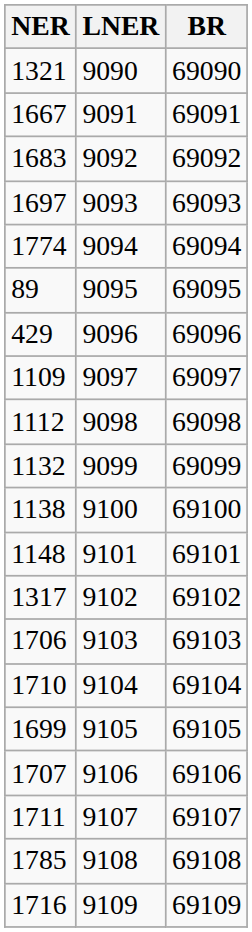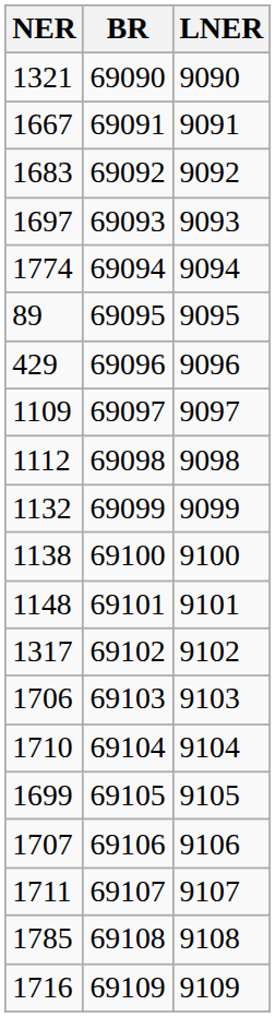 <table class="wikitable">
 <tr>
 <th>NER</th>
+<th>BR</th>
 <th>LNER</th>
-<th>BR</th>
 </tr>
 <tr>
 <td>1321</td>
+<td>69090</td>
 <td>9090</td>
-<td>69090</td>
 </tr>
 <tr>
 <td>1667</td>
+<td>69091</td>
 <td>9091</td>
-<td>69091</td>
 </tr>
 <tr>
 <td>1683</td>
+<td>69092</td>
 <td>9092</td>
-<td>69092</td>
 </tr>
 <tr>
 <td>1697</td>
+<td>69093</td>
 <td>9093</td>
-<td>69093</td>
 </tr>
 <tr>
 <td>1774</td>
+<td>69094</td>
 <td>9094</td>
-<td>69094</td>
 </tr>
 <tr>
 <td>89</td>
+<td>69095</td>
 <td>9095</td>
-<td>69095</td>
 </tr>
 <tr>
 <td>429</td>
+<td>69096</td>
 <td>9096</td>
-<td>69096</td>
 </tr>
 <tr>
 <td>1109</td>
+<td>69097</td>
 <td>9097</td>
-<td>69097</td>
 </tr>
 <tr>
 <td>1112</td>
+<td>69098</td>
 <td>9098</td>
-<td>69098</td>
 </tr>
 <tr>
 <td>1132</td>
+<td>69099</td>
 <td>9099</td>
-<td>69099</td>
 </tr>
 <tr>
 <td>1138</td>
+<td>69100</td>
 <td>9100</td>
-<td>69100</td>
 </tr>
 <tr>
 <td>1148</td>
+<td>69101</td>
 <td>9101</td>
-<td>69101</td>
 </tr>
 <tr>
 <td>1317</td>
+<td>69102</td>
 <td>9102</td>
-<td>69102</td>
 </tr>
 <tr>
 <td>1706</td>
+<td>69103</td>
 <td>9103</td>
-<td>69103</td>
 </tr>
 <tr>
 <td>1710</td>
+<td>69104</td>
 <td>9104</td>
-<td>69104</td>
 </tr>
 <tr>
 <td>1699</td>
+<td>69105</td>
 <td>9105</td>
-<td>69105</td>
 </tr>
 <tr>
 <td>1707</td>
+<td>69106</td>
 <td>9106</td>
-<td>69106</td>
 </tr>
 <tr>
 <td>1711</td>
+<td>69107</td>
 <td>9107</td>
-<td>69107</td>
 </tr>
 <tr>
 <td>1785</td>
+<td>69108</td>
 <td>9108</td>
-<td>69108</td>
 </tr>
 <tr>
 <td>1716</td>
+<td>69109</td>
 <td>9109</td>
-<td>69109</td>
 </tr>
 </table>
